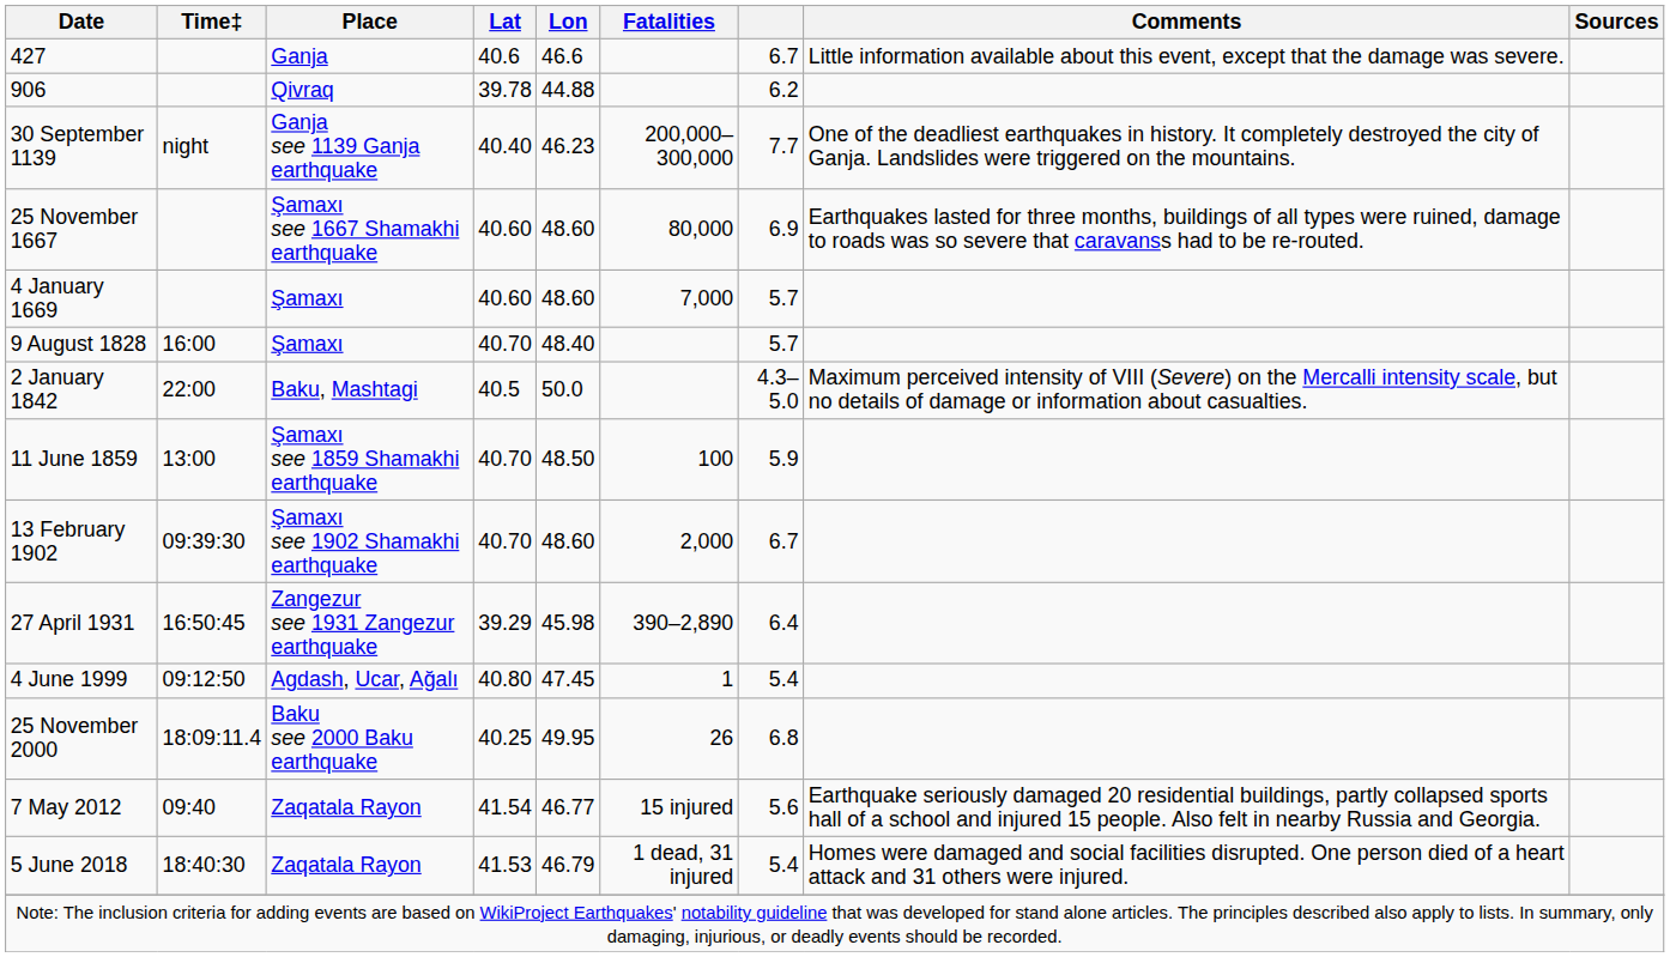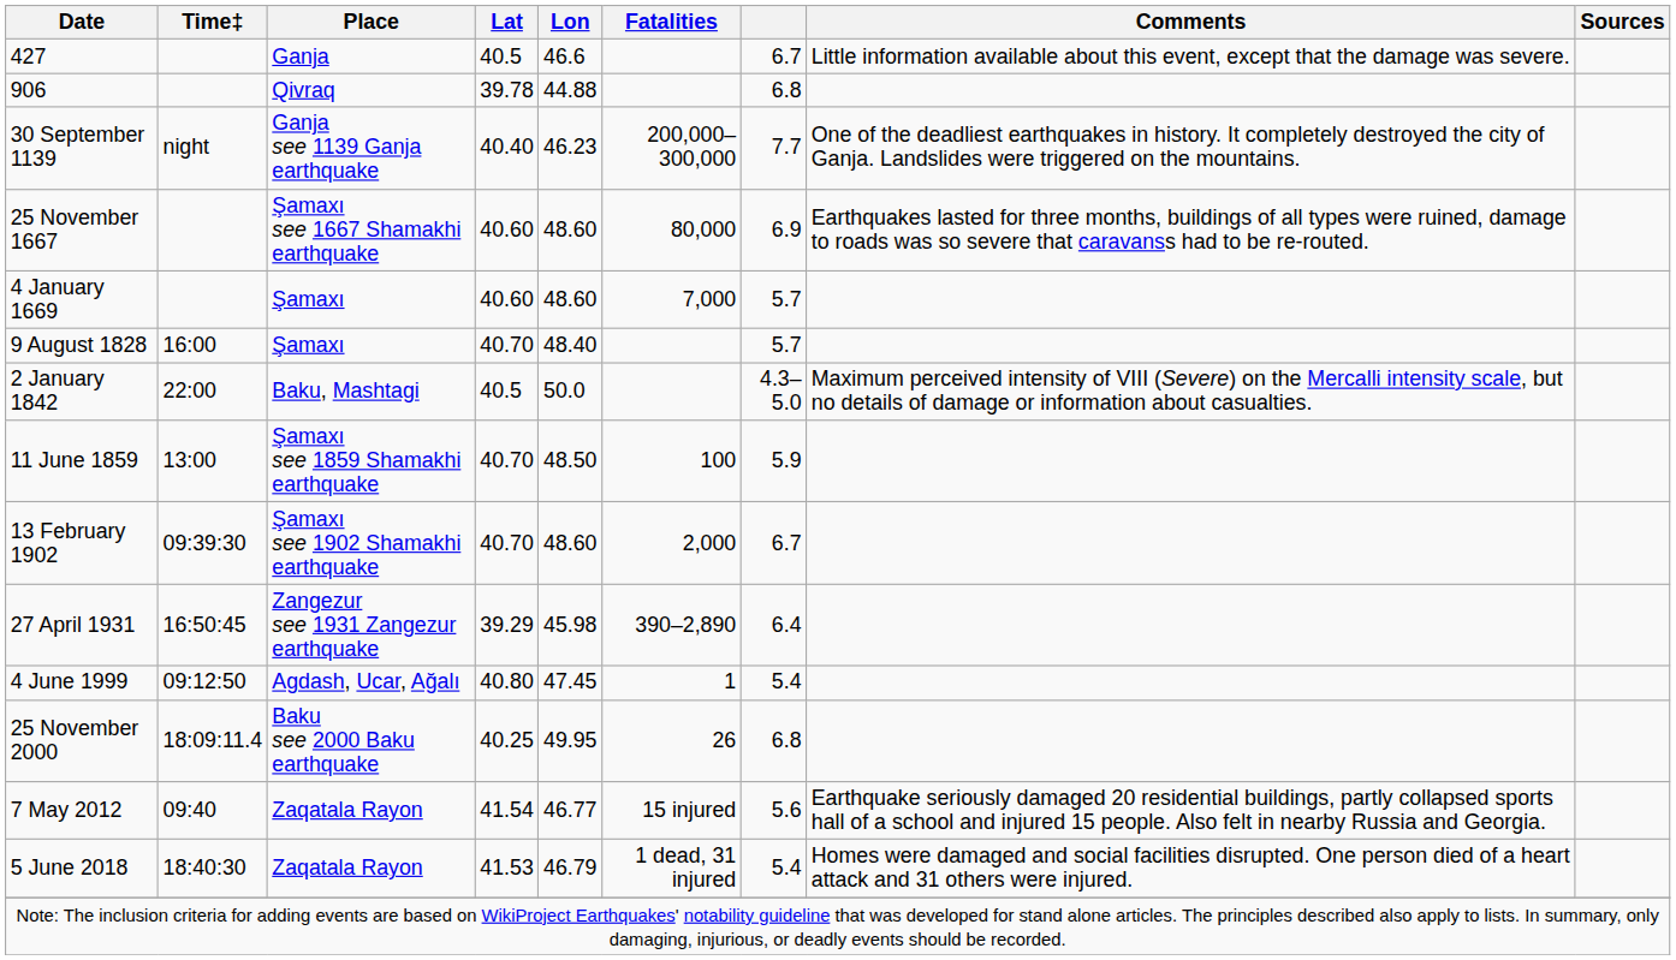 <table class="wikitable sortable">
 <tr>
 <th>Date</th>
 <th>Time‡</th>
 <th>Place</th>
 <th><a href='#'>Lat</a></th>
 <th><a href='#'>Lon</a></th>
 <th><a href='#'>Fatalities</a></th>
 <th></th>
 <th>Comments</th>
 <th>Sources<br></th>
 </tr>
 <tr>
 <td>427</td>
 <td></td>
 <td><a href='#'>Ganja</a></td>
-<td>40.6</td>
+<td>40.5</td>
 <td>46.6</td>
 <td></td>
 <td align="right">6.7</td>
 <td>Little information available about this event, except that the damage was severe.</td>
 <td align="right"></td>
 </tr>
 <tr>
 <td>906</td>
 <td></td>
 <td><a href='#'>Qivraq</a></td>
 <td>39.78</td>
 <td>44.88</td>
 <td></td>
-<td align="right">6.2</td>
+<td align="right">6.8</td>
 <td></td>
 <td align="right"></td>
 </tr>
 <tr>
 <td>30 September 1139</td>
 <td>night</td>
 <td><a href='#'>Ganja</a><br><em>see</em> <a href='#'>1139 Ganja earthquake</a></td>
 <td>40.40</td>
 <td>46.23</td>
 <td align="right">200,000–300,000</td>
 <td align="right">7.7</td>
 <td>One of the deadliest earthquakes in history. It completely destroyed the city of Ganja. Landslides were triggered on the mountains.</td>
 <td align="right"></td>
 </tr>
 <tr>
 <td>25 November 1667</td>
 <td></td>
 <td><a href='#'>Şamaxı</a><br><em>see</em> <a href='#'>1667 Shamakhi earthquake</a></td>
 <td>40.60</td>
 <td>48.60</td>
 <td align="right">80,000</td>
 <td align="right">6.9</td>
 <td>Earthquakes lasted for three months, buildings of all types were ruined, damage to roads was so severe that <a href='#'>caravans</a>s had to be re-routed.</td>
 <td align="right"></td>
 </tr>
 <tr>
 <td>4 January 1669</td>
 <td></td>
 <td><a href='#'>Şamaxı</a></td>
 <td>40.60</td>
 <td>48.60</td>
 <td align="right">7,000</td>
 <td align="right">5.7</td>
 <td></td>
 <td align="right"></td>
 </tr>
 <tr>
 <td>9 August 1828</td>
 <td>16:00</td>
 <td><a href='#'>Şamaxı</a></td>
 <td>40.70</td>
 <td>48.40</td>
 <td align="right"></td>
 <td align="right">5.7</td>
 <td></td>
 <td align="right"></td>
 </tr>
 <tr>
 <td>2 January 1842</td>
 <td>22:00</td>
 <td><a href='#'>Baku</a>, <a href='#'>Mashtagi</a></td>
 <td>40.5</td>
 <td>50.0</td>
 <td align="right"></td>
 <td align="right">4.3–5.0</td>
 <td>Maximum perceived intensity of VIII (<em>Severe</em>) on the <a href='#'>Mercalli intensity scale</a>, but no details of damage or information about casualties.</td>
 <td align="right"></td>
 </tr>
 <tr>
 <td>11 June 1859</td>
 <td>13:00</td>
 <td><a href='#'>Şamaxı</a><br><em>see</em> <a href='#'>1859 Shamakhi earthquake</a></td>
 <td>40.70</td>
 <td>48.50</td>
 <td align="right">100</td>
 <td align="right">5.9</td>
 <td></td>
 <td align="right"></td>
 </tr>
 <tr>
 <td>13 February 1902<br></td>
 <td>09:39:30</td>
 <td><a href='#'>Şamaxı</a><br><em>see</em> <a href='#'>1902 Shamakhi earthquake</a></td>
 <td>40.70</td>
 <td>48.60</td>
 <td align="right">2,000</td>
 <td align="right">6.7</td>
 <td></td>
 <td align="right"></td>
 </tr>
 <tr>
 <td>27 April 1931</td>
 <td>16:50:45</td>
 <td><a href='#'>Zangezur</a><br><em>see</em> <a href='#'>1931 Zangezur earthquake</a></td>
 <td>39.29</td>
 <td>45.98</td>
 <td align="right">390–2,890</td>
 <td align="right">6.4</td>
 <td></td>
 <td align="right"></td>
 </tr>
 <tr>
 <td>4 June 1999</td>
 <td>09:12:50</td>
 <td><a href='#'>Agdash</a>, <a href='#'>Ucar</a>, <a href='#'>Ağalı</a></td>
 <td>40.80</td>
 <td>47.45</td>
 <td align="right">1</td>
 <td align="right">5.4</td>
 <td></td>
 <td align="right"></td>
 </tr>
 <tr>
 <td>25 November 2000</td>
 <td>18:09:11.4</td>
 <td><a href='#'>Baku</a><br><em>see</em> <a href='#'>2000 Baku earthquake</a></td>
 <td>40.25</td>
 <td>49.95</td>
 <td align="right">26</td>
 <td align="right">6.8</td>
 <td></td>
 <td align="right"></td>
 </tr>
 <tr>
 <td>7 May 2012</td>
 <td>09:40</td>
 <td><a href='#'>Zaqatala Rayon</a></td>
 <td>41.54</td>
 <td>46.77</td>
 <td align="right">15 injured</td>
 <td align="right">5.6</td>
 <td>Earthquake seriously damaged 20 residential buildings, partly collapsed sports hall of a school and injured 15 people. Also felt in nearby Russia and Georgia.</td>
 <td align="right"></td>
 </tr>
 <tr>
 <td>5 June 2018</td>
 <td>18:40:30</td>
 <td><a href='#'>Zaqatala Rayon</a></td>
 <td>41.53</td>
 <td>46.79</td>
 <td align="right">1 dead, 31 injured</td>
 <td align="right">5.4</td>
 <td>Homes were damaged and social facilities disrupted. One person died of a heart attack and 31 others were injured.</td>
 <td align="right"></td>
 </tr>
 <tr>
 </tr>
 <tr class="sortbottom">
 <td colspan="11" style="text-align: center;"><small>Note: The inclusion criteria for adding events are based on <a href='#'>WikiProject Earthquakes</a>' <a href='#'>notability guideline</a> that was developed for stand alone articles. The principles described also apply to lists. In summary, only damaging, injurious, or deadly events should be recorded.</small></td>
 </tr>
 </table>
